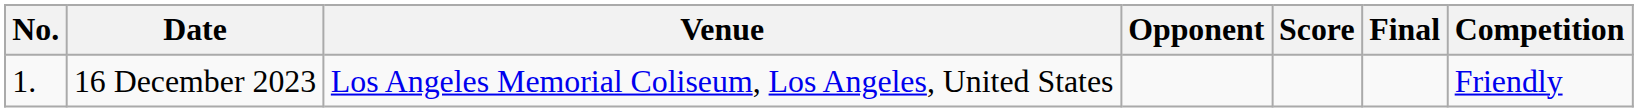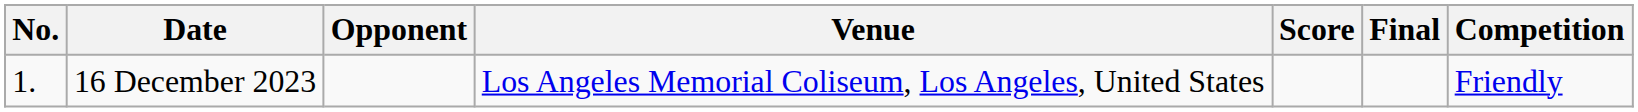 <table class="wikitable collapsible">
 <tr>
 <th>No.</th>
 <th>Date</th>
+<th>Opponent</th>
 <th>Venue</th>
-<th>Opponent</th>
 <th>Score</th>
 <th>Final</th>
 <th>Competition</th>
 </tr>
 <tr>
 <td>1.</td>
 <td>16 December 2023</td>
+<td></td>
 <td><a href='#'>Los Angeles Memorial Coliseum</a>, <a href='#'>Los Angeles</a>, United States</td>
-<td></td>
 <td></td>
 <td></td>
 <td><a href='#'>Friendly</a></td>
 </tr>
 </table>
